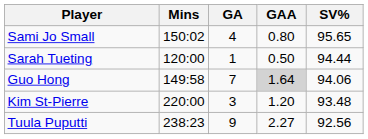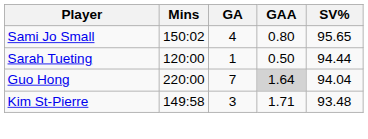 <table class="wikitable sortable" style="text-align:center;">
 <tr>
 <th width="175px">Player</th>
 <th width="50px">Mins</th>
 <th width="50px">GA</th>
 <th width="50px">GAA</th>
 <th width="60px">SV%</th>
 </tr>
 <tr align=center>
 <td align=left> <a href='#'>Sami Jo Small</a></td>
 <td>150:02</td>
 <td>4</td>
 <td>0.80</td>
 <td>95.65</td>
 </tr>
 <tr align=center>
 <td align=left> <a href='#'>Sarah Tueting</a></td>
 <td>120:00</td>
 <td>1</td>
 <td>0.50</td>
 <td>94.44</td>
 </tr>
 <tr align=center>
 <td align=left> <a href='#'>Guo Hong</a></td>
-<td>149:58</td>
+<td>220:00</td>
 <td>7</td>
 <td style="background: lightgrey;">1.64</td>
-<td>94.06</td>
+<td>94.04</td>
 </tr>
 <tr align=center>
 <td align=left> <a href='#'>Kim St-Pierre</a></td>
-<td>220:00</td>
+<td>149:58</td>
 <td>3</td>
-<td>1.20</td>
+<td>1.71</td>
 <td>93.48</td>
 </tr>
-<tr align=center>
-<td align=left> <a href='#'>Tuula Puputti</a></td>
-<td>238:23</td>
-<td>9</td>
-<td>2.27</td>
-<td>92.56</td>
-</tr>
 </table>
